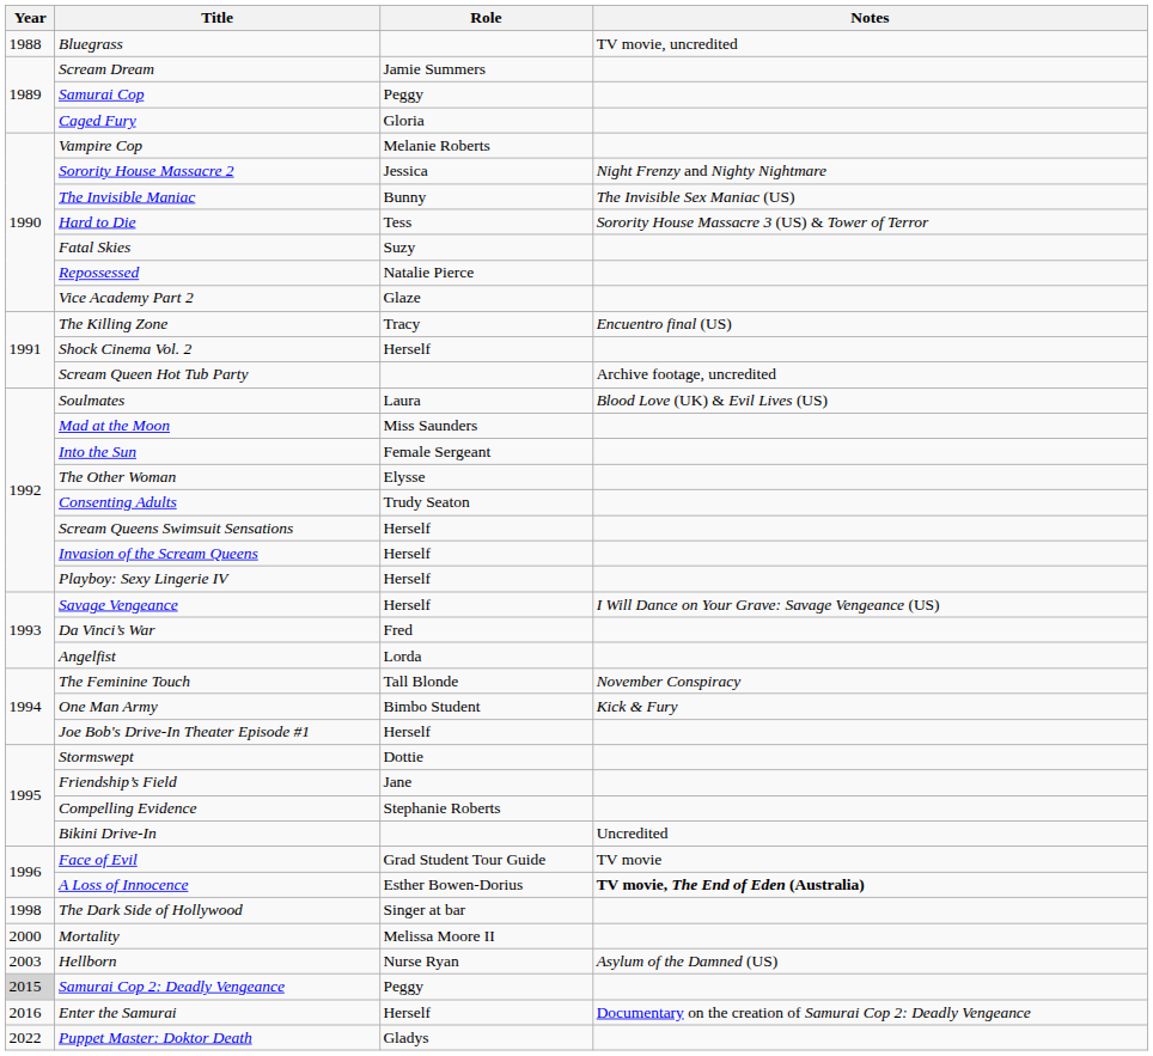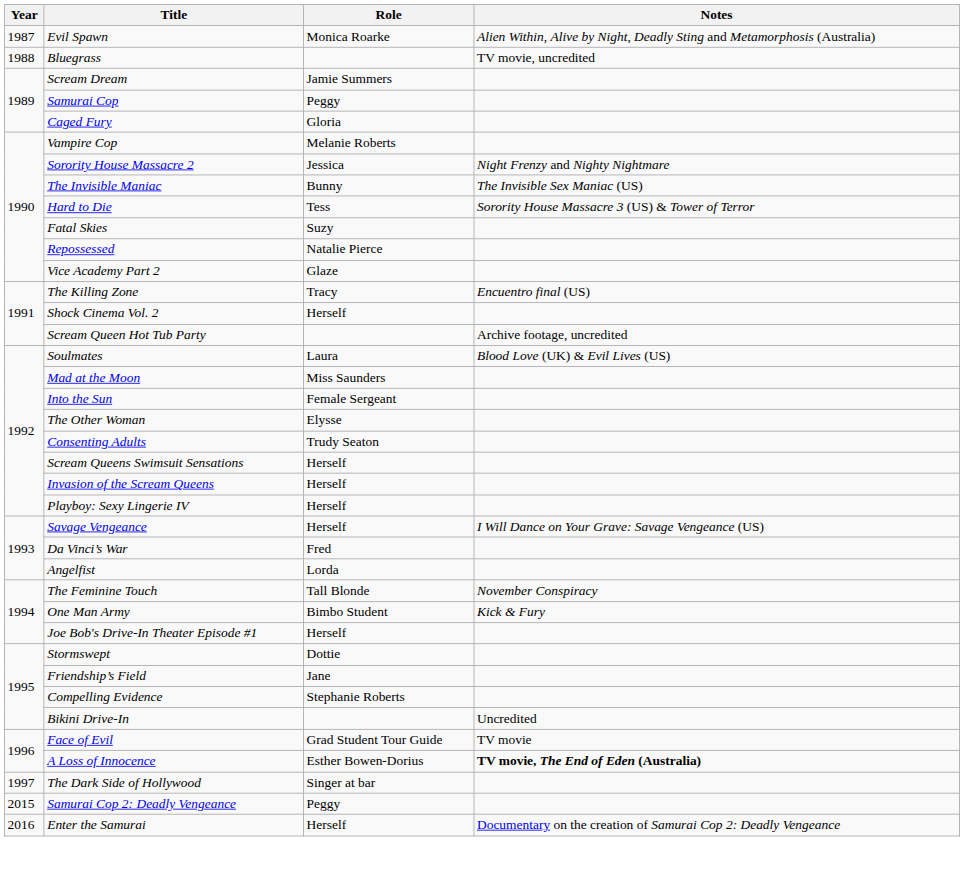 <table class="wikitable sortable" width="90%">
 <tr>
 <th>Year</th>
 <th>Title</th>
 <th>Role</th>
 <th class="unsortable">Notes</th>
+</tr>
+<tr>
+<td>1987</td>
+<td><em>Evil Spawn</em></td>
+<td>Monica Roarke</td>
+<td> <em>Alien Within</em>, <em>Alive by Night</em>, <em>Deadly Sting</em> and <em>Metamorphosis</em> (Australia)</td>
 </tr>
 <tr>
 <td>1988</td>
 <td><em>Bluegrass</em></td>
 <td></td>
 <td>TV movie, uncredited</td>
 </tr>
 <tr>
 <td rowspan="3">1989</td>
 <td><em>Scream Dream</em></td>
 <td>Jamie Summers</td>
 <td></td>
 </tr>
 <tr>
 <td><em><a href='#'>Samurai Cop</a></em></td>
 <td>Peggy</td>
 <td></td>
 </tr>
 <tr>
 <td><em><a href='#'>Caged Fury</a></em></td>
 <td>Gloria</td>
 <td></td>
 </tr>
 <tr>
 <td rowspan="7">1990</td>
 <td><em>Vampire Cop</em></td>
 <td>Melanie Roberts</td>
 <td></td>
 </tr>
 <tr>
 <td><em><a href='#'>Sorority House Massacre 2</a></em></td>
 <td>Jessica</td>
 <td> <em>Night Frenzy</em> and <em>Nighty Nightmare</em></td>
 </tr>
 <tr>
 <td><em><a href='#'>The Invisible Maniac</a></em></td>
 <td>Bunny</td>
 <td> <em>The Invisible Sex Maniac</em> (US)</td>
 </tr>
 <tr>
 <td><em><a href='#'>Hard to Die</a></em></td>
 <td>Tess</td>
 <td> <em>Sorority House Massacre 3</em> (US) & <em>Tower of Terror</em></td>
 </tr>
 <tr>
 <td><em>Fatal Skies</em></td>
 <td>Suzy</td>
 <td></td>
 </tr>
 <tr>
 <td><em><a href='#'>Repossessed</a></em></td>
 <td>Natalie Pierce</td>
 <td></td>
 </tr>
 <tr>
 <td><em>Vice Academy Part 2</em></td>
 <td>Glaze</td>
 <td></td>
 </tr>
 <tr>
 <td rowspan="3">1991</td>
 <td><em>The Killing Zone</em></td>
 <td>Tracy</td>
 <td> <em>Encuentro final</em> (US)</td>
 </tr>
 <tr>
 <td><em>Shock Cinema Vol. 2 </em></td>
 <td>Herself</td>
 <td></td>
 </tr>
 <tr>
 <td><em>Scream Queen Hot Tub Party</em></td>
 <td></td>
 <td>Archive footage, uncredited</td>
 </tr>
 <tr>
 <td rowspan="8">1992</td>
 <td><em>Soulmates</em></td>
 <td>Laura</td>
 <td> <em>Blood Love</em> (UK) & <em>Evil Lives</em> (US)</td>
 </tr>
 <tr>
 <td><em><a href='#'>Mad at the Moon</a></em></td>
 <td>Miss Saunders</td>
 <td></td>
 </tr>
 <tr>
 <td><em><a href='#'>Into the Sun</a></em></td>
 <td>Female Sergeant</td>
 <td></td>
 </tr>
 <tr>
 <td><em>The Other Woman</em></td>
 <td>Elysse</td>
 <td></td>
 </tr>
 <tr>
 <td><em><a href='#'>Consenting Adults</a></em></td>
 <td>Trudy Seaton</td>
 <td></td>
 </tr>
 <tr>
 <td><em>Scream Queens Swimsuit Sensations</em></td>
 <td>Herself</td>
 <td></td>
 </tr>
 <tr>
 <td><em><a href='#'>Invasion of the Scream Queens</a></em></td>
 <td>Herself</td>
 <td></td>
 </tr>
 <tr>
 <td><em>Playboy: Sexy Lingerie IV</em></td>
 <td>Herself</td>
 <td></td>
 </tr>
 <tr>
 <td rowspan="3">1993</td>
 <td><em><a href='#'>Savage Vengeance</a></em></td>
 <td>Herself</td>
 <td> <em>I Will Dance on Your Grave: Savage Vengeance</em> (US)</td>
 </tr>
 <tr>
 <td><em>Da Vinci’s War</em></td>
 <td>Fred</td>
 <td></td>
 </tr>
 <tr>
 <td><em>Angelfist</em></td>
 <td>Lorda</td>
 <td></td>
 </tr>
 <tr>
 <td rowspan="3">1994</td>
 <td><em>The Feminine Touch</em></td>
 <td>Tall Blonde</td>
 <td> <em>November Conspiracy</em></td>
 </tr>
 <tr>
 <td><em>One Man Army</em></td>
 <td>Bimbo Student</td>
 <td> <em>Kick & Fury</em></td>
 </tr>
 <tr>
 <td><em>Joe Bob's Drive-In Theater Episode #1</em></td>
 <td>Herself</td>
 <td></td>
 </tr>
 <tr>
 <td rowspan="4">1995</td>
 <td><em>Stormswept</em></td>
 <td>Dottie</td>
 <td></td>
 </tr>
 <tr>
 <td><em>Friendship’s Field</em></td>
 <td>Jane</td>
 <td></td>
 </tr>
 <tr>
 <td><em>Compelling Evidence</em></td>
 <td>Stephanie Roberts</td>
 <td></td>
 </tr>
 <tr>
 <td><em>Bikini Drive-In</em></td>
 <td></td>
 <td>Uncredited</td>
 </tr>
 <tr>
 <td rowspan="2">1996</td>
 <td><em><a href='#'>Face of Evil</a></em></td>
 <td>Grad Student Tour Guide</td>
 <td>TV movie</td>
 </tr>
 <tr>
 <td><em><a href='#'>A Loss of Innocence</a></em></td>
 <td>Esther Bowen-Dorius</td>
 <td><strong>TV movie,  <em>The End of Eden</em> (Australia)</strong></td>
 </tr>
 <tr>
-<td>1998</td>
+<td>1997</td>
 <td><em>The Dark Side of Hollywood</em></td>
 <td>Singer at bar</td>
 <td></td>
 </tr>
 <tr>
-<td>2000</td>
-<td><em>Mortality</em></td>
-<td>Melissa Moore II</td>
-<td></td>
-</tr>
-<tr>
-<td>2003</td>
-<td><em>Hellborn</em></td>
-<td>Nurse Ryan</td>
-<td> <em>Asylum of the Damned</em> (US)</td>
-</tr>
-<tr>
-<td style="background: lightgrey;">2015</td>
+<td>2015</td>
 <td><em><a href='#'>Samurai Cop 2: Deadly Vengeance</a></em></td>
 <td>Peggy</td>
 <td></td>
 </tr>
 <tr>
 <td>2016</td>
 <td><em>Enter the Samurai</em></td>
 <td>Herself</td>
 <td><a href='#'>Documentary</a> on the creation of <em>Samurai Cop 2: Deadly Vengeance</em></td>
 </tr>
-<tr>
-<td>2022</td>
-<td><em><a href='#'>Puppet Master: Doktor Death</a></em></td>
-<td>Gladys</td>
-<td></td>
-</tr>
 </table>
